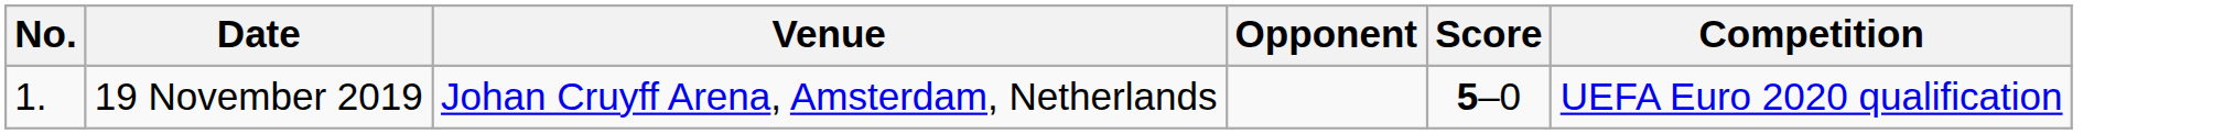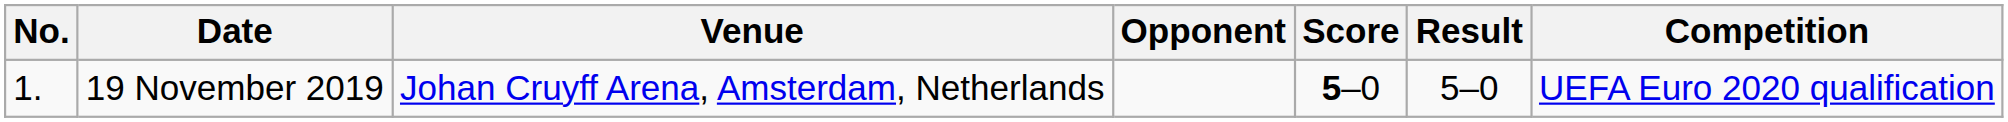 <table class="wikitable">
 <tr>
 <th>No.</th>
 <th>Date</th>
 <th>Venue</th>
 <th>Opponent</th>
 <th>Score</th>
+<th>Result</th>
 <th>Competition</th>
 </tr>
 <tr>
 <td>1.</td>
 <td>19 November 2019</td>
 <td><a href='#'>Johan Cruyff Arena</a>, <a href='#'>Amsterdam</a>, Netherlands</td>
 <td></td>
 <td align=center><strong>5</strong>–0</td>
+<td align=center>5–0</td>
 <td><a href='#'>UEFA Euro 2020 qualification</a></td>
 </tr>
 </table>
